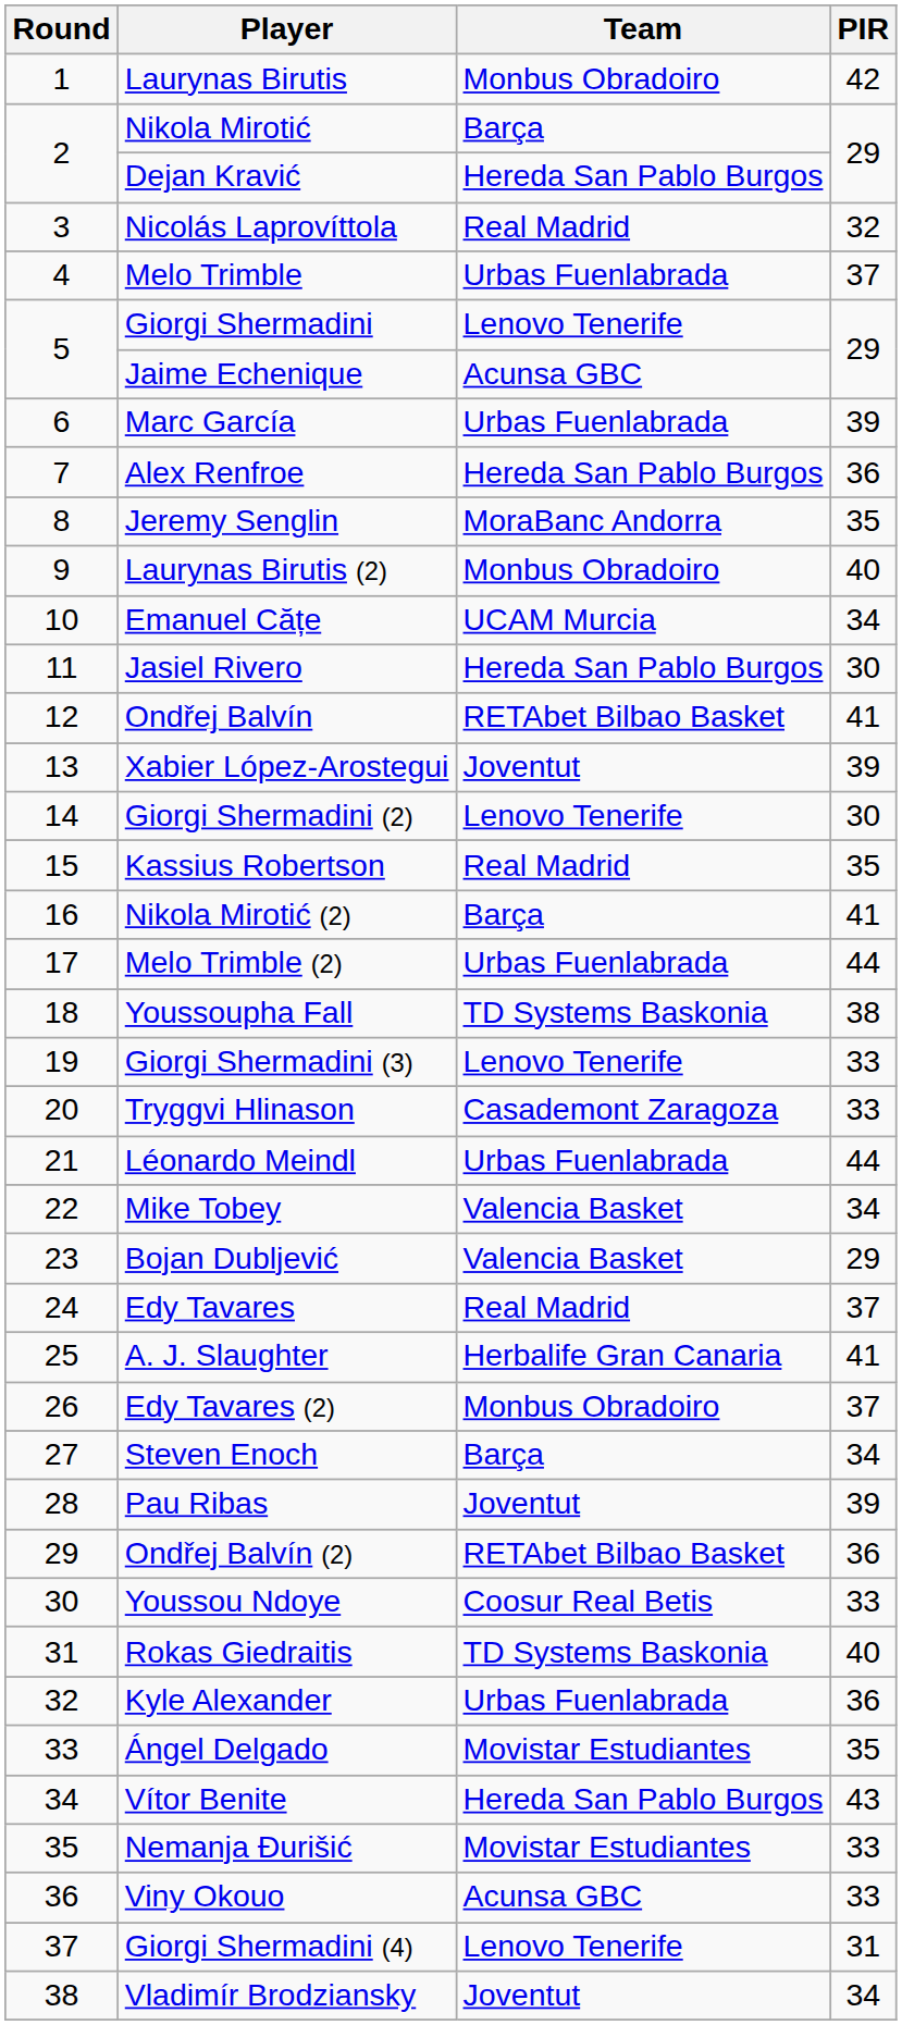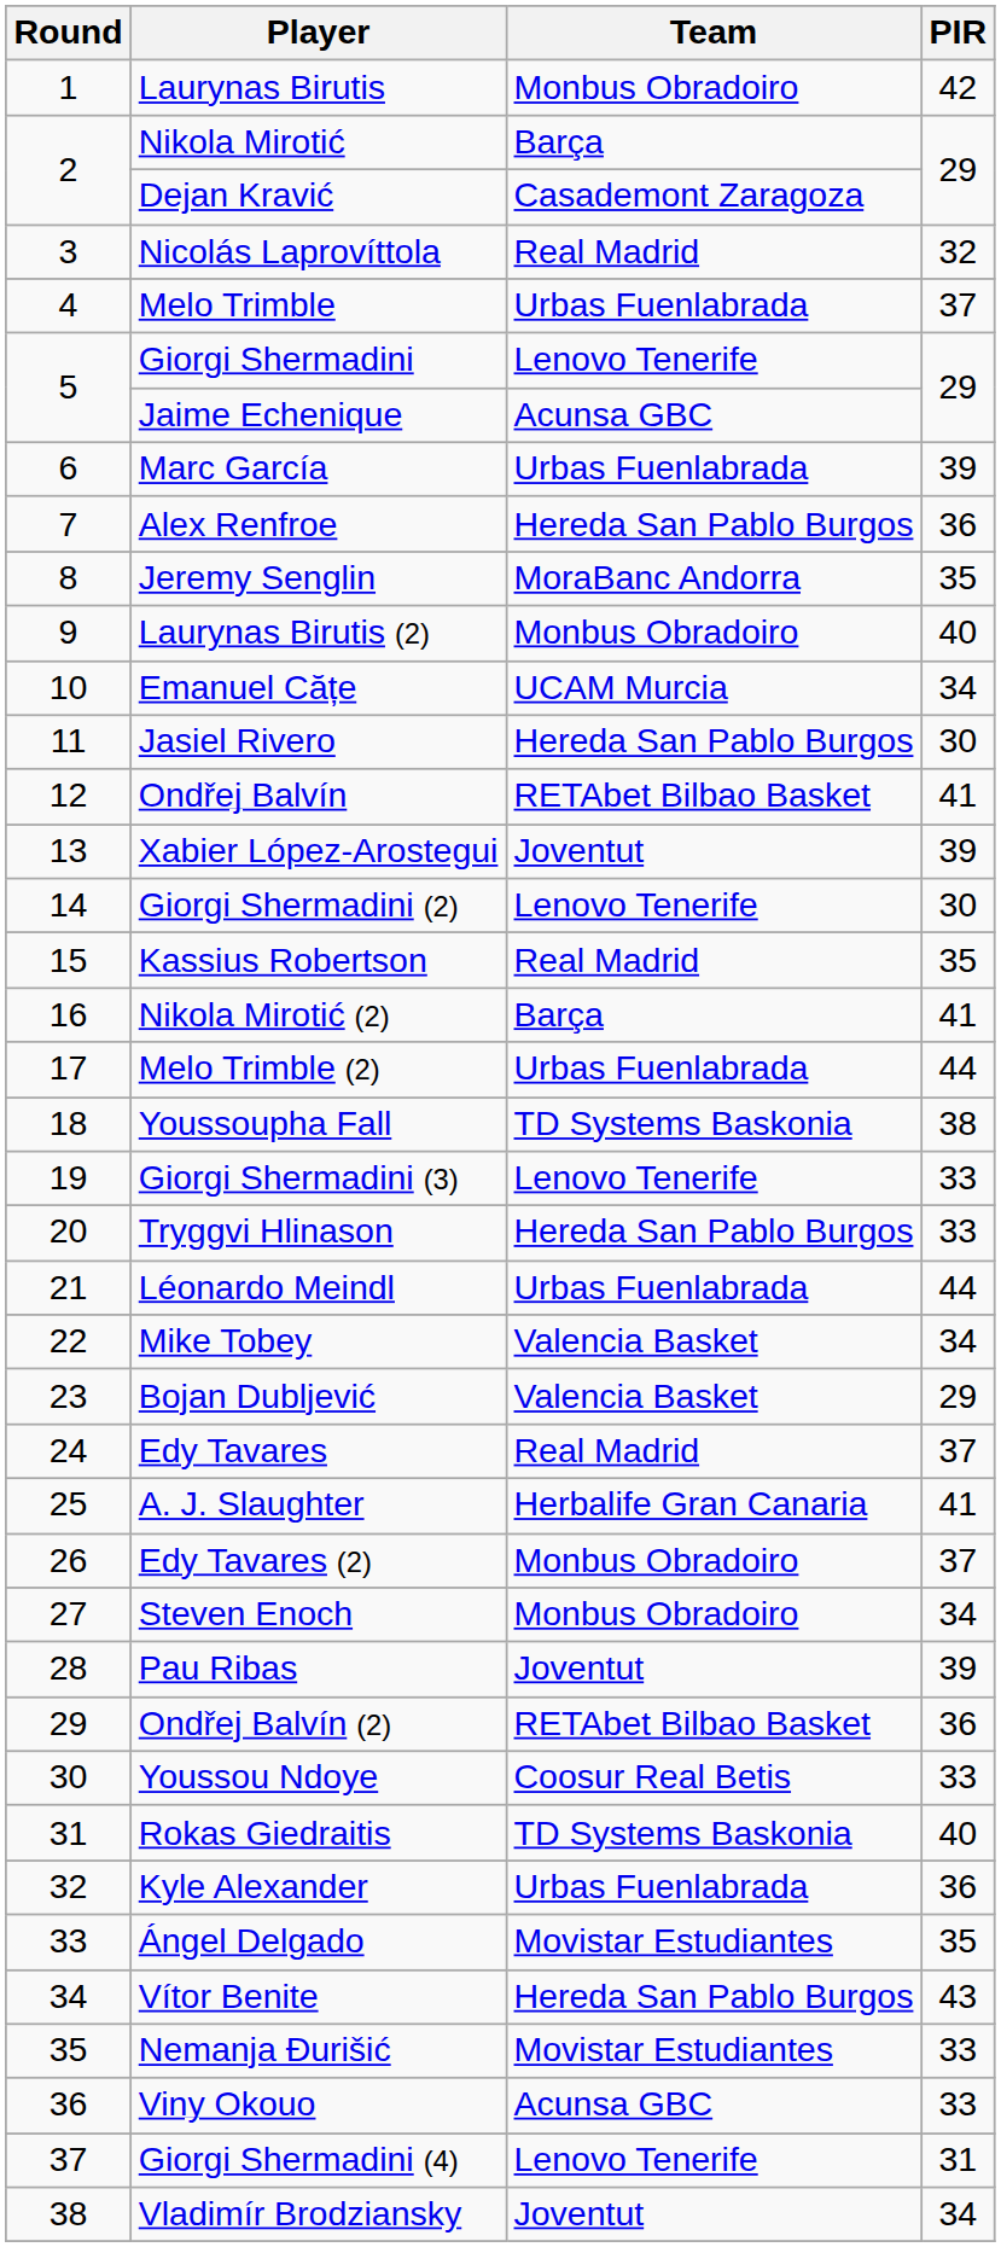 <table class="wikitable sortable" style="text-align: center;">
 <tr>
 <th>Round</th>
 <th>Player</th>
 <th>Team</th>
 <th>PIR</th>
 </tr>
 <tr>
 <td>1</td>
 <td style="text-align:left;"> <a href='#'>Laurynas Birutis</a></td>
 <td style="text-align:left;"><a href='#'>Monbus Obradoiro</a></td>
 <td>42</td>
 </tr>
 <tr>
 <td rowspan=2>2</td>
 <td style="text-align:left;"> <a href='#'>Nikola Mirotić</a></td>
 <td style="text-align:left;"><a href='#'>Barça</a></td>
 <td rowspan=2>29</td>
 </tr>
 <tr>
 <td style="text-align:left;"> <a href='#'>Dejan Kravić</a></td>
-<td style="text-align:left;"><a href='#'>Hereda San Pablo Burgos</a></td>
+<td style="text-align:left;"><a href='#'>Casademont Zaragoza</a></td>
 </tr>
 <tr>
 <td>3</td>
 <td style="text-align:left;"> <a href='#'>Nicolás Laprovíttola</a></td>
 <td style="text-align:left;"><a href='#'>Real Madrid</a></td>
 <td>32</td>
 </tr>
 <tr>
 <td>4</td>
 <td style="text-align:left;"> <a href='#'>Melo Trimble</a></td>
 <td style="text-align:left;"><a href='#'>Urbas Fuenlabrada</a></td>
 <td>37</td>
 </tr>
 <tr>
 <td rowspan=2>5</td>
 <td style="text-align:left;"> <a href='#'>Giorgi Shermadini</a></td>
 <td style="text-align:left;"><a href='#'>Lenovo Tenerife</a></td>
 <td rowspan=2>29</td>
 </tr>
 <tr>
 <td style="text-align:left;"> <a href='#'>Jaime Echenique</a></td>
 <td style="text-align:left;"><a href='#'>Acunsa GBC</a></td>
 </tr>
 <tr>
 <td>6</td>
 <td style="text-align:left;"> <a href='#'>Marc García</a></td>
 <td style="text-align:left;"><a href='#'>Urbas Fuenlabrada</a></td>
 <td>39</td>
 </tr>
 <tr>
 <td>7</td>
 <td style="text-align:left;"> <a href='#'>Alex Renfroe</a></td>
 <td style="text-align:left;"><a href='#'>Hereda San Pablo Burgos</a></td>
 <td>36</td>
 </tr>
 <tr>
 <td>8</td>
 <td style="text-align:left;"> <a href='#'>Jeremy Senglin</a></td>
 <td style="text-align:left;"><a href='#'>MoraBanc Andorra</a></td>
 <td>35</td>
 </tr>
 <tr>
 <td>9</td>
 <td style="text-align:left;"> <a href='#'>Laurynas Birutis</a> <small>(2)</small></td>
 <td style="text-align:left;"><a href='#'>Monbus Obradoiro</a></td>
 <td>40</td>
 </tr>
 <tr>
 <td>10</td>
 <td style="text-align:left;"> <a href='#'>Emanuel Cățe</a></td>
 <td style="text-align:left;"><a href='#'>UCAM Murcia</a></td>
 <td>34</td>
 </tr>
 <tr>
 <td>11</td>
 <td style="text-align:left;"> <a href='#'>Jasiel Rivero</a></td>
 <td style="text-align:left;"><a href='#'>Hereda San Pablo Burgos</a></td>
 <td>30</td>
 </tr>
 <tr>
 <td>12</td>
 <td style="text-align:left;"> <a href='#'>Ondřej Balvín</a></td>
 <td style="text-align:left;"><a href='#'>RETAbet Bilbao Basket</a></td>
 <td>41</td>
 </tr>
 <tr>
 <td>13</td>
 <td style="text-align:left;"> <a href='#'>Xabier López-Arostegui</a></td>
 <td style="text-align:left;"><a href='#'>Joventut</a></td>
 <td>39</td>
 </tr>
 <tr>
 <td>14</td>
 <td style="text-align:left;"> <a href='#'>Giorgi Shermadini</a> <small>(2)</small></td>
 <td style="text-align:left;"><a href='#'>Lenovo Tenerife</a></td>
 <td>30</td>
 </tr>
 <tr>
 <td>15</td>
 <td style="text-align:left;"> <a href='#'>Kassius Robertson</a></td>
 <td style="text-align:left;"><a href='#'>Real Madrid</a></td>
 <td>35</td>
 </tr>
 <tr>
 <td>16</td>
 <td style="text-align:left;"> <a href='#'>Nikola Mirotić</a> <small>(2)</small></td>
 <td style="text-align:left;"><a href='#'>Barça</a></td>
 <td>41</td>
 </tr>
 <tr>
 <td>17</td>
 <td style="text-align:left;"> <a href='#'>Melo Trimble</a> <small>(2)</small></td>
 <td style="text-align:left;"><a href='#'>Urbas Fuenlabrada</a></td>
 <td>44</td>
 </tr>
 <tr>
 <td>18</td>
 <td style="text-align:left;"> <a href='#'>Youssoupha Fall</a></td>
 <td style="text-align:left;"><a href='#'>TD Systems Baskonia</a></td>
 <td>38</td>
 </tr>
 <tr>
 <td>19</td>
 <td style="text-align:left;"> <a href='#'>Giorgi Shermadini</a> <small>(3)</small></td>
 <td style="text-align:left;"><a href='#'>Lenovo Tenerife</a></td>
 <td>33</td>
 </tr>
 <tr>
 <td>20</td>
 <td style="text-align:left;"> <a href='#'>Tryggvi Hlinason</a></td>
-<td style="text-align:left;"><a href='#'>Casademont Zaragoza</a></td>
+<td style="text-align:left;"><a href='#'>Hereda San Pablo Burgos</a></td>
 <td>33</td>
 </tr>
 <tr>
 <td>21</td>
 <td style="text-align:left;"> <a href='#'>Léonardo Meindl</a></td>
 <td style="text-align:left;"><a href='#'>Urbas Fuenlabrada</a></td>
 <td>44</td>
 </tr>
 <tr>
 <td>22</td>
 <td style="text-align:left;"> <a href='#'>Mike Tobey</a></td>
 <td style="text-align:left;"><a href='#'>Valencia Basket</a></td>
 <td>34</td>
 </tr>
 <tr>
 <td>23</td>
 <td style="text-align:left;"> <a href='#'>Bojan Dubljević</a></td>
 <td style="text-align:left;"><a href='#'>Valencia Basket</a></td>
 <td>29</td>
 </tr>
 <tr>
 <td>24</td>
 <td style="text-align:left;"> <a href='#'>Edy Tavares</a></td>
 <td style="text-align:left;"><a href='#'>Real Madrid</a></td>
 <td>37</td>
 </tr>
 <tr>
 <td>25</td>
 <td style="text-align:left;"> <a href='#'>A. J. Slaughter</a></td>
 <td style="text-align:left;"><a href='#'>Herbalife Gran Canaria</a></td>
 <td>41</td>
 </tr>
 <tr>
 <td>26</td>
 <td style="text-align:left;"> <a href='#'>Edy Tavares</a> <small>(2)</small></td>
 <td style="text-align:left;"><a href='#'>Monbus Obradoiro</a></td>
 <td>37</td>
 </tr>
 <tr>
 <td>27</td>
 <td style="text-align:left;"> <a href='#'>Steven Enoch</a></td>
-<td style="text-align:left;"><a href='#'>Barça</a></td>
+<td style="text-align:left;"><a href='#'>Monbus Obradoiro</a></td>
 <td>34</td>
 </tr>
 <tr>
 <td>28</td>
 <td style="text-align:left;"> <a href='#'>Pau Ribas</a></td>
 <td style="text-align:left;"><a href='#'>Joventut</a></td>
 <td>39</td>
 </tr>
 <tr>
 <td>29</td>
 <td style="text-align:left;"> <a href='#'>Ondřej Balvín</a> <small>(2)</small></td>
 <td style="text-align:left;"><a href='#'>RETAbet Bilbao Basket</a></td>
 <td>36</td>
 </tr>
 <tr>
 <td>30</td>
 <td style="text-align:left;"> <a href='#'>Youssou Ndoye</a></td>
 <td style="text-align:left;"><a href='#'>Coosur Real Betis</a></td>
 <td>33</td>
 </tr>
 <tr>
 <td>31</td>
 <td style="text-align:left;"> <a href='#'>Rokas Giedraitis</a></td>
 <td style="text-align:left;"><a href='#'>TD Systems Baskonia</a></td>
 <td>40</td>
 </tr>
 <tr>
 <td>32</td>
 <td style="text-align:left;"> <a href='#'>Kyle Alexander</a></td>
 <td style="text-align:left;"><a href='#'>Urbas Fuenlabrada</a></td>
 <td>36</td>
 </tr>
 <tr>
 <td>33</td>
 <td style="text-align:left;"> <a href='#'>Ángel Delgado</a></td>
 <td style="text-align:left;"><a href='#'>Movistar Estudiantes</a></td>
 <td>35</td>
 </tr>
 <tr>
 <td>34</td>
 <td style="text-align:left;"> <a href='#'>Vítor Benite</a></td>
 <td style="text-align:left;"><a href='#'>Hereda San Pablo Burgos</a></td>
 <td>43</td>
 </tr>
 <tr>
 <td>35</td>
 <td style="text-align:left;"> <a href='#'>Nemanja Đurišić</a></td>
 <td style="text-align:left;"><a href='#'>Movistar Estudiantes</a></td>
 <td>33</td>
 </tr>
 <tr>
 <td>36</td>
 <td style="text-align:left;"> <a href='#'>Viny Okouo</a></td>
 <td style="text-align:left;"><a href='#'>Acunsa GBC</a></td>
 <td>33</td>
 </tr>
 <tr>
 <td>37</td>
 <td style="text-align:left;"> <a href='#'>Giorgi Shermadini</a> <small>(4)</small></td>
 <td style="text-align:left;"><a href='#'>Lenovo Tenerife</a></td>
 <td>31</td>
 </tr>
 <tr>
 <td>38</td>
 <td style="text-align:left;"> <a href='#'>Vladimír Brodziansky</a></td>
 <td style="text-align:left;"><a href='#'>Joventut</a></td>
 <td>34</td>
 </tr>
 </table>
